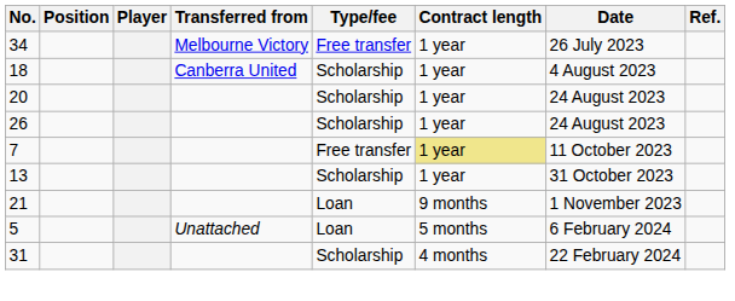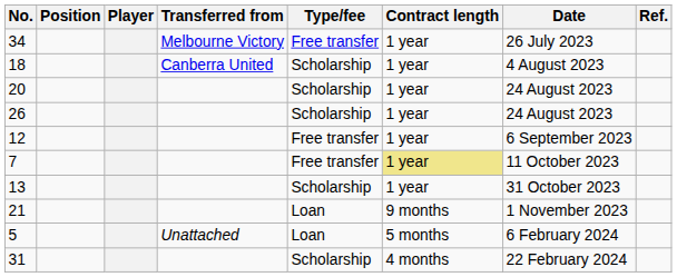 <table class="wikitable plainrowheaders sortable" style="text-align:center; text-align:left">
 <tr>
 <th scope="col">No.</th>
 <th scope="col">Position</th>
 <th scope="col">Player</th>
 <th scope="col">Transferred from</th>
 <th scope="col">Type/fee</th>
 <th scope="col">Contract length</th>
 <th scope="col">Date</th>
 <th class="unsortable" scope="col">Ref.</th>
 </tr>
 <tr>
 <td>34</td>
 <td></td>
 <th scope="row"></th>
 <td><a href='#'>Melbourne Victory</a></td>
 <td><a href='#'>Free transfer</a></td>
 <td>1 year</td>
 <td>26 July 2023</td>
 <td></td>
 </tr>
 <tr>
 <td>18</td>
 <td></td>
 <th scope="row"></th>
 <td><a href='#'>Canberra United</a></td>
 <td>Scholarship</td>
 <td>1 year</td>
 <td>4 August 2023</td>
 <td></td>
 </tr>
 <tr>
 <td>20</td>
 <td></td>
 <th scope="row"></th>
 <td></td>
 <td>Scholarship</td>
 <td>1 year</td>
 <td>24 August 2023</td>
 <td></td>
 </tr>
 <tr>
 <td>26</td>
 <td></td>
 <th scope="row"></th>
 <td></td>
 <td>Scholarship</td>
 <td>1 year</td>
 <td>24 August 2023</td>
+<td></td>
+</tr>
+<tr>
+<td>12</td>
+<td></td>
+<th scope="row"></th>
+<td></td>
+<td>Free transfer</td>
+<td>1 year</td>
+<td>6 September 2023</td>
 <td></td>
 </tr>
 <tr>
 <td>7</td>
 <td></td>
 <th scope="row"></th>
 <td></td>
 <td>Free transfer</td>
 <td style="background: khaki;">1 year</td>
 <td>11 October 2023</td>
 <td></td>
 </tr>
 <tr>
 <td>13</td>
 <td></td>
 <th scope="row"></th>
 <td></td>
 <td>Scholarship</td>
 <td>1 year</td>
 <td>31 October 2023</td>
 <td></td>
 </tr>
 <tr>
 <td>21</td>
 <td></td>
 <th scope="row"></th>
 <td></td>
 <td>Loan</td>
 <td>9 months</td>
 <td>1 November 2023</td>
 <td></td>
 </tr>
 <tr>
 <td>5</td>
 <td></td>
 <th scope="row"></th>
 <td><em>Unattached</em></td>
 <td>Loan</td>
 <td>5 months</td>
 <td>6 February 2024</td>
 <td></td>
 </tr>
 <tr>
 <td>31</td>
 <td></td>
 <th scope="row"></th>
 <td></td>
 <td>Scholarship</td>
 <td>4 months</td>
 <td>22 February 2024</td>
 <td></td>
 </tr>
 </table>
